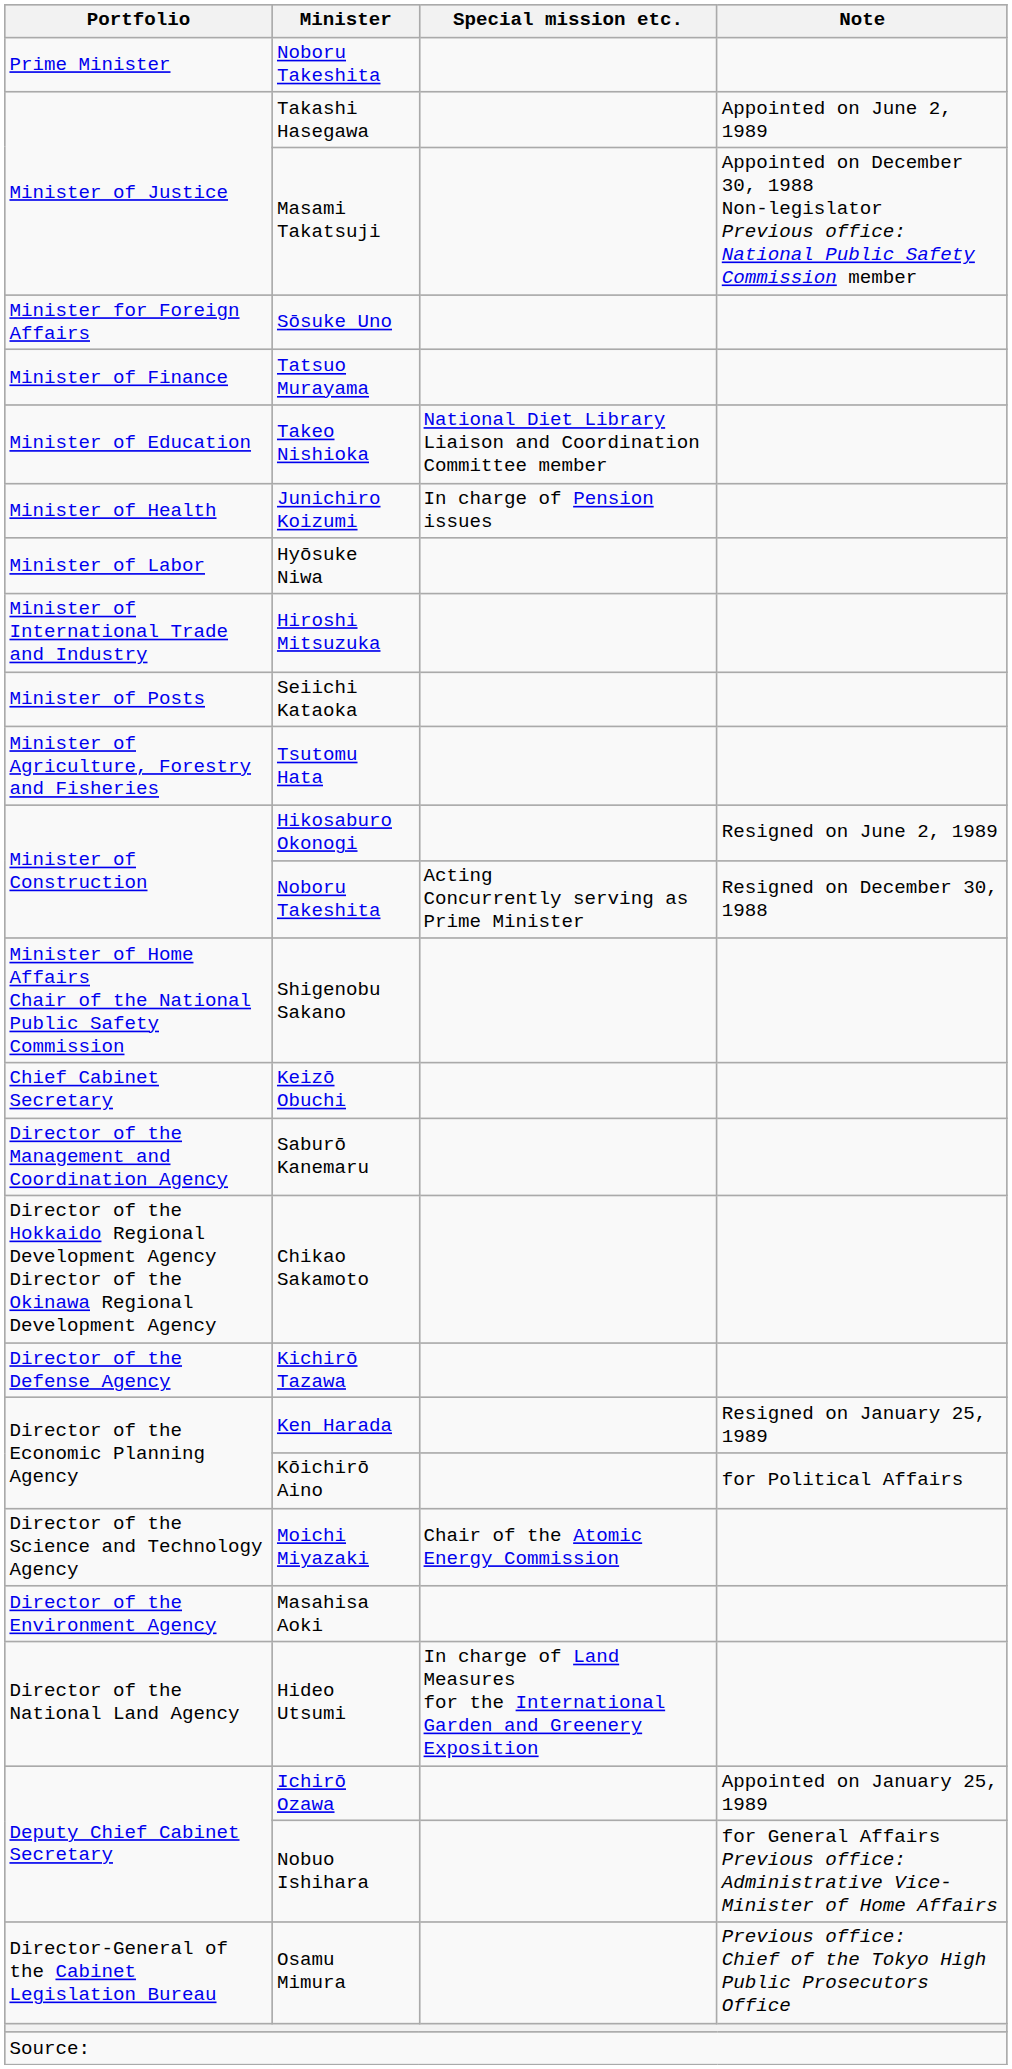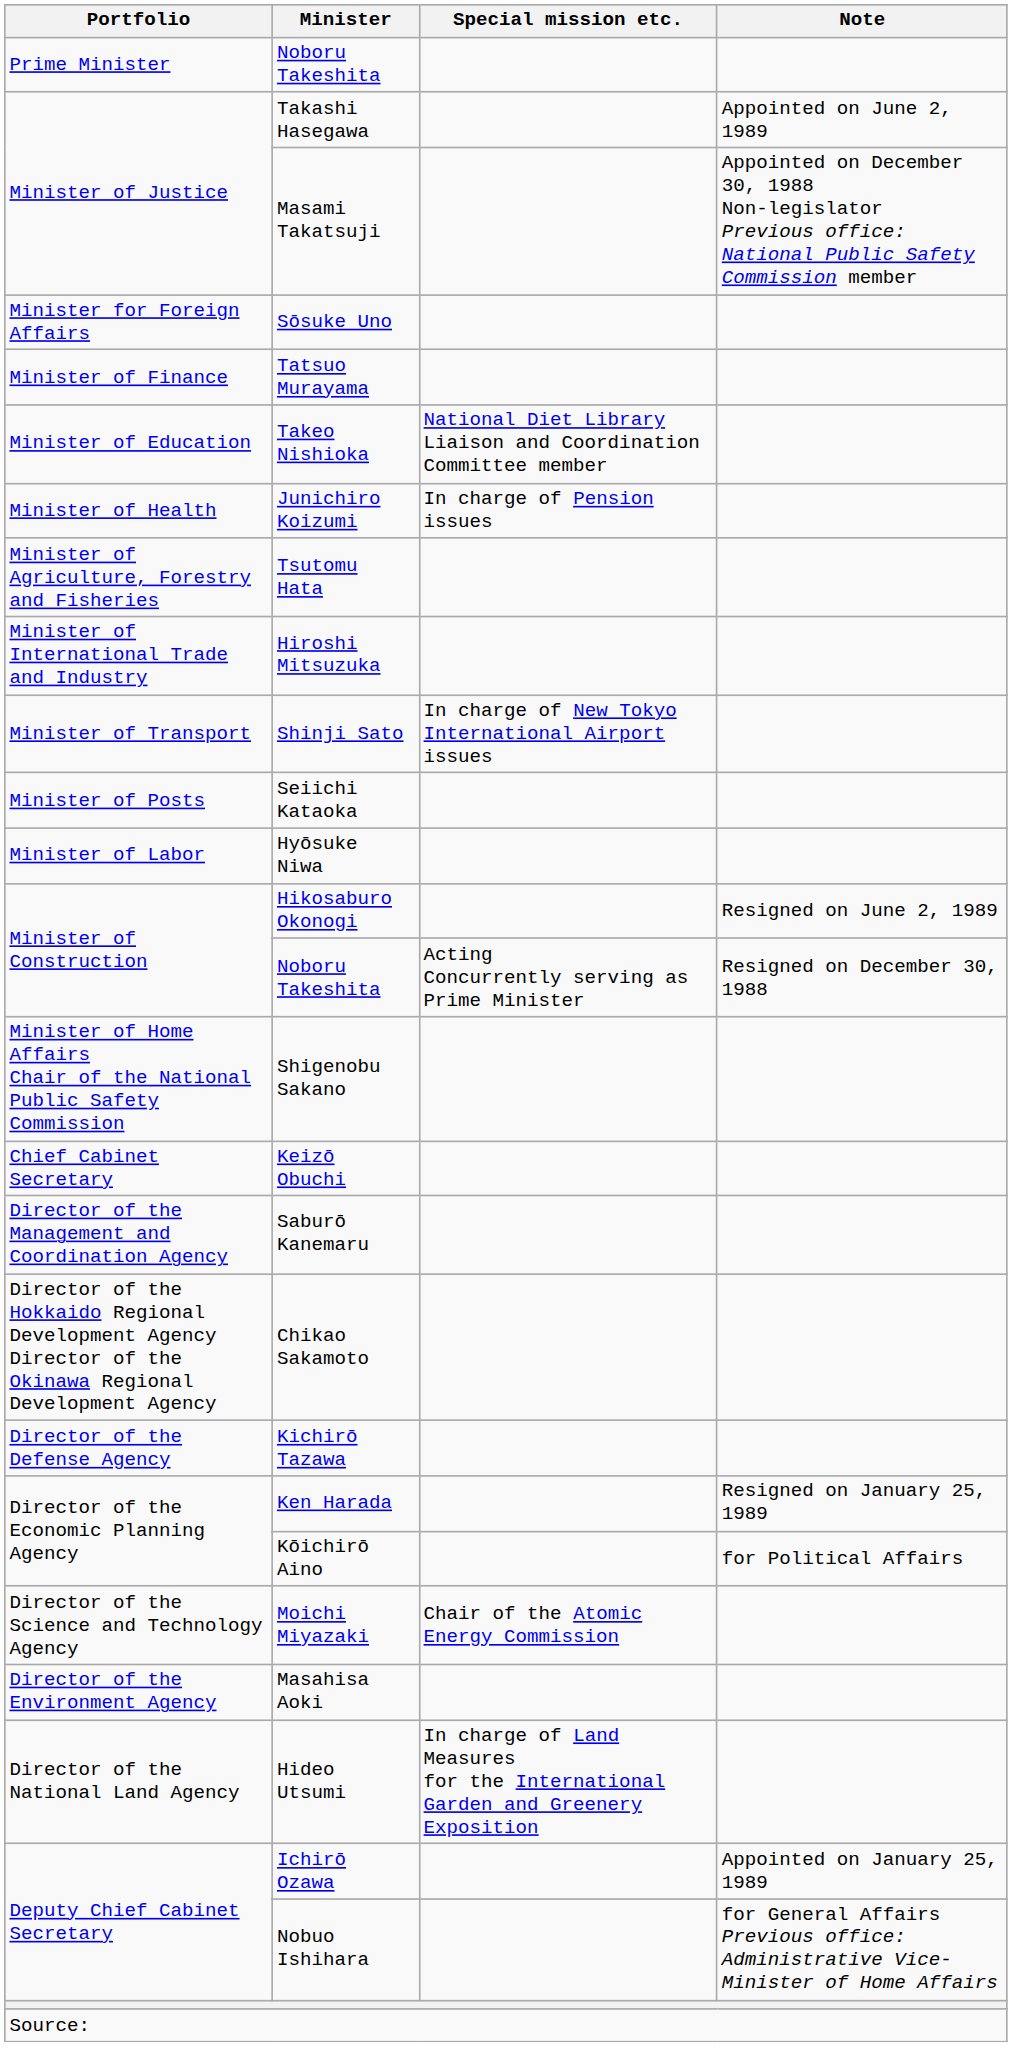 <table class="wikitable unsortable" style="font-size: 90%;">
 <tr>
 <th scope="col">Portfolio</th>
 <th scope="col">Minister</th>
 <th scope="col">Special mission etc.</th>
 <th scope="col">Note</th>
 </tr>
 <tr>
 <td><a href='#'>Prime Minister</a></td>
 <td><a href='#'>Noboru Takeshita</a></td>
 <td></td>
 <td></td>
 </tr>
 <tr>
 <td rowspan=2><a href='#'>Minister of Justice</a></td>
 <td>Takashi Hasegawa</td>
 <td></td>
 <td>Appointed on June 2, 1989</td>
 </tr>
 <tr>
 <td>Masami Takatsuji</td>
 <td></td>
 <td>Appointed on December 30, 1988<br>Non-legislator<br><em>Previous office: <a href='#'>National Public Safety Commission</a></em> member</td>
 </tr>
 <tr>
 <td><a href='#'>Minister for Foreign Affairs</a></td>
 <td><a href='#'>Sōsuke Uno</a></td>
 <td></td>
 <td></td>
 </tr>
 <tr>
 <td><a href='#'>Minister of Finance</a></td>
 <td><a href='#'>Tatsuo Murayama</a></td>
 <td></td>
 <td></td>
 </tr>
 <tr>
 <td><a href='#'>Minister of Education</a></td>
 <td><a href='#'>Takeo Nishioka</a></td>
 <td><a href='#'>National Diet Library</a> Liaison and Coordination Committee member</td>
 <td></td>
 </tr>
 <tr>
 <td><a href='#'>Minister of Health</a></td>
 <td><a href='#'>Junichiro Koizumi</a></td>
 <td>In charge of <a href='#'>Pension</a> issues</td>
 <td></td>
 </tr>
 <tr>
-<td><a href='#'>Minister of Labor</a></td>
-<td>Hyōsuke Niwa</td>
+<td><a href='#'>Minister of Agriculture, Forestry and Fisheries</a></td>
+<td><a href='#'>Tsutomu Hata</a></td>
 <td></td>
 <td></td>
 </tr>
 <tr>
 <td><a href='#'>Minister of International Trade and Industry</a></td>
 <td><a href='#'>Hiroshi Mitsuzuka</a></td>
 <td></td>
 <td></td>
 </tr>
 <tr>
+<td><a href='#'>Minister of Transport</a></td>
+<td><a href='#'>Shinji Sato</a></td>
+<td>In charge of <a href='#'>New Tokyo International Airport</a> issues</td>
+<td></td>
+</tr>
+<tr>
 <td><a href='#'>Minister of Posts</a></td>
 <td>Seiichi Kataoka</td>
 <td></td>
 <td></td>
 </tr>
 <tr>
-<td><a href='#'>Minister of Agriculture, Forestry and Fisheries</a></td>
-<td><a href='#'>Tsutomu Hata</a></td>
+<td><a href='#'>Minister of Labor</a></td>
+<td>Hyōsuke Niwa</td>
 <td></td>
 <td></td>
 </tr>
 <tr>
 <td rowspan=2><a href='#'>Minister of Construction</a></td>
 <td><a href='#'>Hikosaburo Okonogi</a></td>
 <td></td>
 <td>Resigned on June 2, 1989</td>
 </tr>
 <tr>
 <td><a href='#'>Noboru Takeshita</a></td>
 <td>Acting<br>Concurrently serving as Prime Minister</td>
 <td>Resigned on December 30, 1988</td>
 </tr>
 <tr>
 <td><a href='#'>Minister of Home Affairs</a><br><a href='#'>Chair of the National Public Safety Commission</a></td>
 <td>Shigenobu Sakano</td>
 <td></td>
 <td></td>
 </tr>
 <tr>
 <td><a href='#'>Chief Cabinet Secretary</a></td>
 <td><a href='#'>Keizō Obuchi</a></td>
 <td></td>
 <td></td>
 </tr>
 <tr>
 <td><a href='#'>Director of the Management and Coordination Agency</a></td>
 <td>Saburō Kanemaru</td>
 <td></td>
 <td></td>
 </tr>
 <tr>
 <td>Director of the <a href='#'>Hokkaido</a> Regional Development Agency<br>Director of the <a href='#'>Okinawa</a> Regional Development Agency</td>
 <td>Chikao Sakamoto</td>
 <td></td>
 <td></td>
 </tr>
 <tr>
 <td><a href='#'>Director of the Defense Agency</a></td>
 <td><a href='#'>Kichirō Tazawa</a></td>
 <td></td>
 <td></td>
 </tr>
 <tr>
 <td rowspan=2>Director of the Economic Planning Agency</td>
 <td><a href='#'>Ken Harada</a></td>
 <td></td>
 <td>Resigned on January 25, 1989</td>
 </tr>
 <tr>
 <td>Kōichirō Aino</td>
 <td></td>
 <td>for Political Affairs</td>
 </tr>
 <tr>
 <td>Director of the Science and Technology Agency</td>
 <td><a href='#'>Moichi Miyazaki</a></td>
 <td>Chair of the <a href='#'>Atomic Energy Commission</a></td>
 <td></td>
 </tr>
 <tr>
 <td><a href='#'>Director of the Environment Agency</a></td>
 <td>Masahisa Aoki</td>
 <td></td>
 <td></td>
 </tr>
 <tr>
 <td>Director of the National Land Agency</td>
 <td>Hideo Utsumi</td>
 <td>In charge of <a href='#'>Land</a> Measures<br>for the <a href='#'>International Garden and Greenery Exposition</a></td>
 <td></td>
 </tr>
 <tr>
 <td rowspan=2><a href='#'>Deputy Chief Cabinet Secretary</a></td>
 <td><a href='#'>Ichirō Ozawa</a></td>
 <td></td>
 <td>Appointed on January 25, 1989</td>
 </tr>
 <tr>
 <td>Nobuo Ishihara</td>
 <td></td>
 <td>for General Affairs<br><em>Previous office:<br>Administrative Vice-Minister of Home Affairs</em></td>
 </tr>
 <tr>
-<td>Director-General of the <a href='#'>Cabinet Legislation Bureau</a></td>
-<td>Osamu Mimura</td>
-<td></td>
-<td><em>Previous office:<br>Chief of the Tokyo High Public Prosecutors Office</em></td>
-</tr>
-<tr>
 <th colspan="4"></th>
 </tr>
 <tr>
 <td colspan="4">Source:</td>
 </tr>
 </table>
